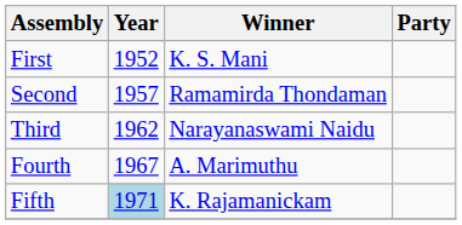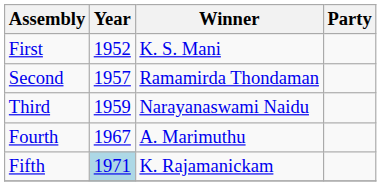 <table class="wikitable sortable">
 <tr>
 <th>Assembly</th>
 <th>Year</th>
 <th>Winner</th>
 <th colspan="2">Party</th>
 </tr>
 <tr>
 <td><a href='#'>First</a></td>
 <td><a href='#'>1952</a></td>
 <td><a href='#'>K. S. Mani</a></td>
 <td></td>
 </tr>
 <tr>
 <td><a href='#'>Second</a></td>
 <td><a href='#'>1957</a></td>
 <td><a href='#'>Ramamirda Thondaman</a></td>
 <td></td>
 </tr>
 <tr>
 <td><a href='#'>Third</a></td>
-<td><a href='#'>1962</a></td>
+<td><a href='#'>1959</a></td>
 <td><a href='#'>Narayanaswami Naidu</a></td>
 <td></td>
 </tr>
 <tr>
 <td><a href='#'>Fourth</a></td>
 <td><a href='#'>1967</a></td>
 <td><a href='#'>A. Marimuthu</a></td>
 <td></td>
 </tr>
 <tr>
 <td><a href='#'>Fifth</a></td>
 <td style="background: lightblue;"><a href='#'>1971</a></td>
 <td><a href='#'>K. Rajamanickam</a></td>
 <td></td>
 </tr>
 <tr>
 </tr>
 </table>
